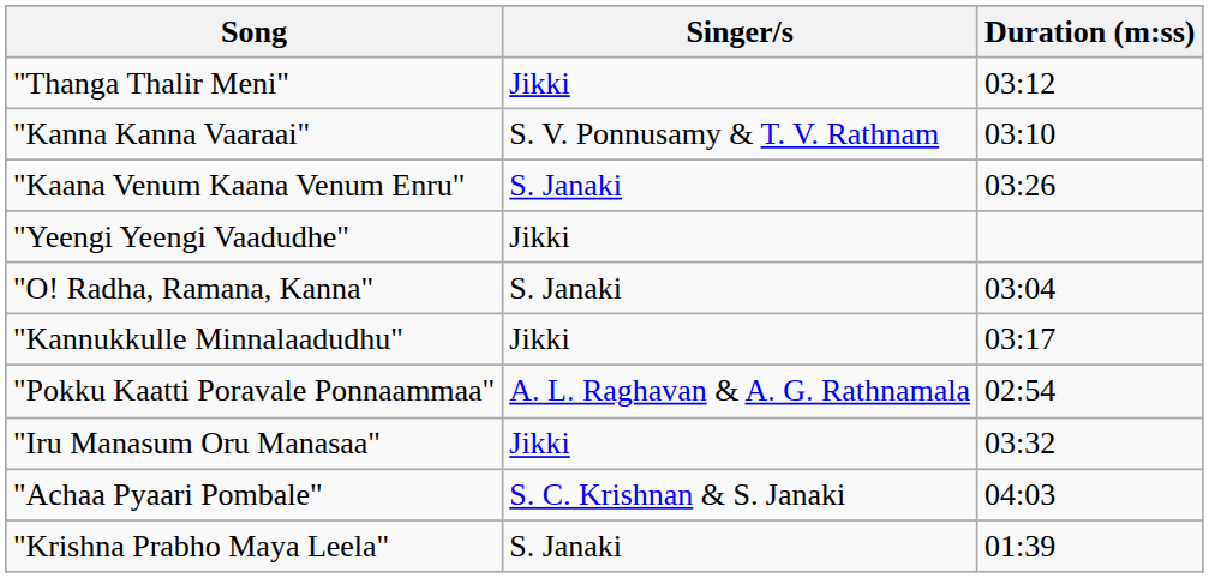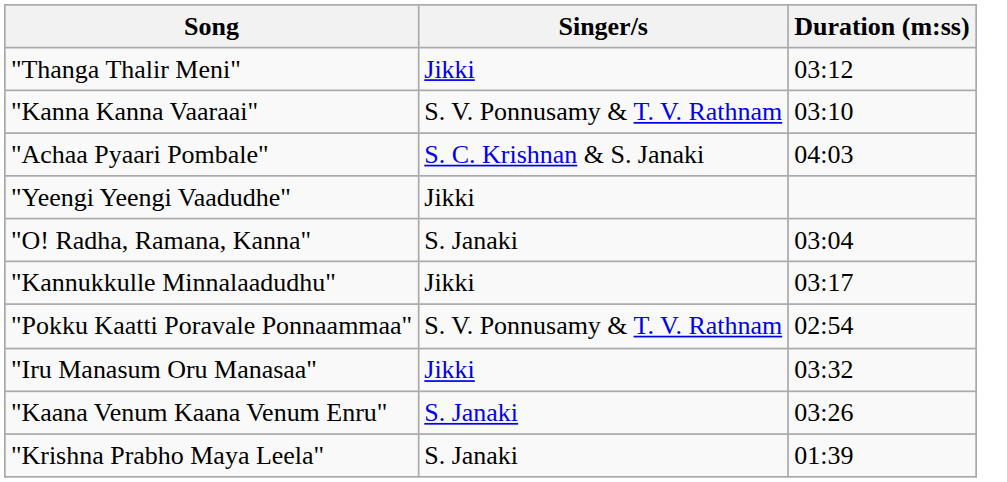 <table class="wikitable" style="font-size:95%;">
 <tr>
 <th>Song</th>
 <th>Singer/s</th>
 <th>Duration (m:ss)</th>
 </tr>
 <tr>
 <td>"Thanga Thalir Meni"</td>
 <td><a href='#'>Jikki</a></td>
 <td>03:12</td>
 </tr>
 <tr>
 <td>"Kanna Kanna Vaaraai"</td>
 <td>S. V. Ponnusamy & <a href='#'>T. V. Rathnam</a></td>
 <td>03:10</td>
 </tr>
 <tr>
-<td>"Kaana Venum Kaana Venum Enru"</td>
-<td><a href='#'>S. Janaki</a></td>
-<td>03:26</td>
+<td>"Achaa Pyaari Pombale"</td>
+<td><a href='#'>S. C. Krishnan</a> & S. Janaki</td>
+<td>04:03</td>
 </tr>
 <tr>
 <td>"Yeengi Yeengi Vaadudhe"</td>
 <td>Jikki</td>
 <td></td>
 </tr>
 <tr>
 <td>"O! Radha, Ramana, Kanna"</td>
 <td>S. Janaki</td>
 <td>03:04</td>
 </tr>
 <tr>
 <td>"Kannukkulle Minnalaadudhu"</td>
 <td>Jikki</td>
 <td>03:17</td>
 </tr>
 <tr>
 <td>"Pokku Kaatti Poravale Ponnaammaa"</td>
-<td><a href='#'>A. L. Raghavan</a> & <a href='#'>A. G. Rathnamala</a></td>
+<td>S. V. Ponnusamy & <a href='#'>T. V. Rathnam</a></td>
 <td>02:54</td>
 </tr>
 <tr>
 <td>"Iru Manasum Oru Manasaa"</td>
 <td><a href='#'>Jikki</a></td>
 <td>03:32</td>
 </tr>
 <tr>
-<td>"Achaa Pyaari Pombale"</td>
-<td><a href='#'>S. C. Krishnan</a> & S. Janaki</td>
-<td>04:03</td>
+<td>"Kaana Venum Kaana Venum Enru"</td>
+<td><a href='#'>S. Janaki</a></td>
+<td>03:26</td>
 </tr>
 <tr>
 <td>"Krishna Prabho Maya Leela"</td>
 <td>S. Janaki</td>
 <td>01:39</td>
 </tr>
 </table>
